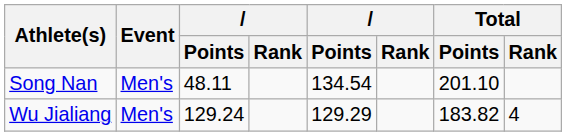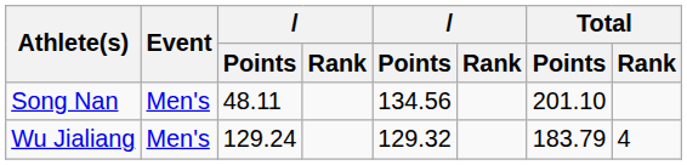 <table class="wikitable">
 <tr>
 <th rowspan="2">Athlete(s)</th>
 <th rowspan="2">Event</th>
 <th colspan="2">/</th>
 <th colspan="2">/</th>
 <th colspan="2">Total</th>
 </tr>
 <tr>
 <th>Points</th>
 <th>Rank</th>
 <th>Points</th>
 <th>Rank</th>
 <th>Points</th>
 <th>Rank</th>
 </tr>
 <tr>
 <td><a href='#'>Song Nan</a></td>
 <td><a href='#'>Men's</a></td>
 <td>48.11</td>
 <td></td>
-<td>134.54</td>
+<td>134.56</td>
 <td></td>
 <td>201.10</td>
 <td></td>
 </tr>
 <tr>
 <td><a href='#'>Wu Jialiang</a></td>
 <td><a href='#'>Men's</a></td>
 <td>129.24</td>
 <td></td>
-<td>129.29</td>
+<td>129.32</td>
 <td></td>
-<td>183.82</td>
+<td>183.79</td>
 <td>4</td>
 </tr>
 </table>
